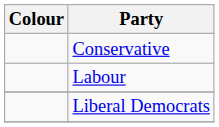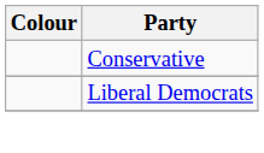 <table class="wikitable">
 <tr>
 <th>Colour</th>
 <th>Party</th>
 </tr>
 <tr>
 <td></td>
 <td><a href='#'>Conservative</a></td>
 </tr>
 <tr>
-<td></td>
-<td><a href='#'>Labour</a></td>
-</tr>
-<tr>
 </tr>
 <tr>
 <td></td>
 <td><a href='#'>Liberal Democrats</a></td>
 </tr>
 <tr>
 </tr>
 </table>
